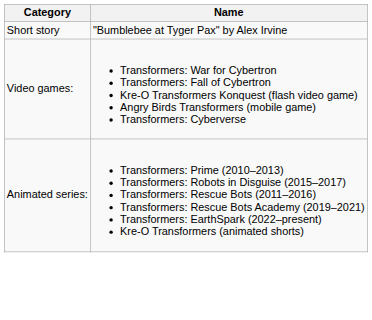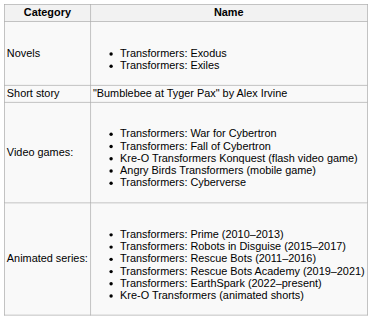 <table class="wikitable">
 <tr>
 <th>Category</th>
 <th>Name</th>
+</tr>
+<tr>
+<td>Novels</td>
+<td><br><ul><li>Transformers: Exodus</li><li>Transformers: Exiles</li></ul></td>
 </tr>
 <tr>
 <td>Short story</td>
 <td>"Bumblebee at Tyger Pax" by Alex Irvine</td>
 </tr>
 <tr>
 <td>Video games:</td>
 <td><br><ul><li>Transformers: War for Cybertron</li><li>Transformers: Fall of Cybertron</li><li>Kre-O Transformers Konquest (flash video game)</li><li>Angry Birds Transformers (mobile game)</li><li>Transformers: Cyberverse</li></ul></td>
 </tr>
 <tr>
 <td>Animated series:</td>
 <td><br><ul><li>Transformers: Prime (2010–2013)</li><li>Transformers: Robots in Disguise (2015–2017)</li><li>Transformers: Rescue Bots (2011–2016)</li><li>Transformers: Rescue Bots Academy (2019–2021)</li><li>Transformers: EarthSpark (2022–present)</li><li>Kre-O Transformers (animated shorts)</li></ul></td>
 </tr>
 </table>
